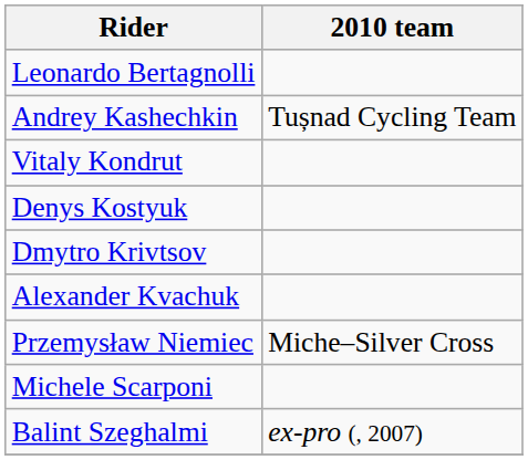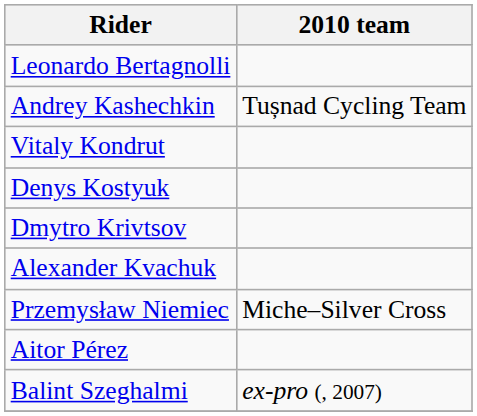 <table class="wikitable">
 <tr>
 <th>Rider</th>
 <th>2010 team</th>
 </tr>
 <tr>
 <td><a href='#'>Leonardo Bertagnolli</a></td>
 <td></td>
 </tr>
 <tr>
 <td><a href='#'>Andrey Kashechkin</a></td>
 <td>Tușnad Cycling Team</td>
 </tr>
 <tr>
 <td><a href='#'>Vitaly Kondrut</a></td>
 <td></td>
 </tr>
 <tr>
 <td><a href='#'>Denys Kostyuk</a></td>
 <td></td>
 </tr>
 <tr>
 <td><a href='#'>Dmytro Krivtsov</a></td>
 <td></td>
 </tr>
 <tr>
 <td><a href='#'>Alexander Kvachuk</a></td>
 <td></td>
 </tr>
 <tr>
 <td><a href='#'>Przemysław Niemiec</a></td>
 <td>Miche–Silver Cross</td>
 </tr>
 <tr>
-<td><a href='#'>Michele Scarponi</a></td>
+<td><a href='#'>Aitor Pérez</a></td>
 <td></td>
 </tr>
 <tr>
 <td><a href='#'>Balint Szeghalmi</a></td>
 <td><em>ex-pro</em> <small>(, 2007)</small></td>
 </tr>
 <tr>
 </tr>
 </table>
